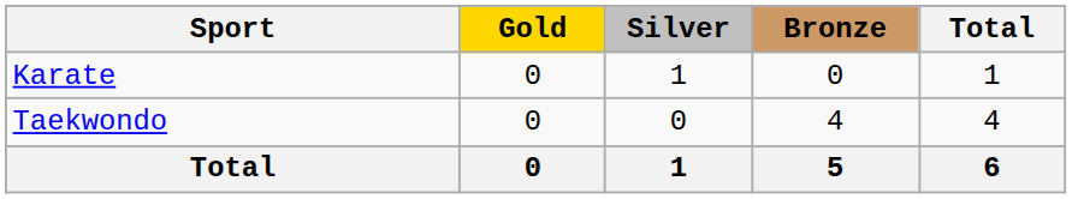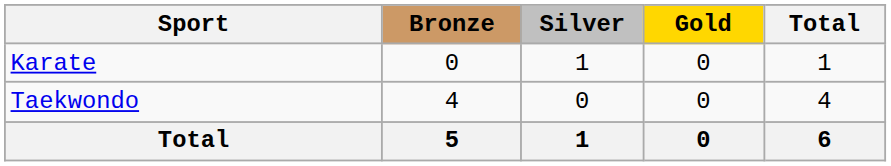 <table class="wikitable sortable" style="text-align:center;">
 <tr>
 <th width=200>Sport</th>
+<td bgcolor=#cc9966 width=70><strong>Bronze</strong></td>
+<td bgcolor=silver width=60><strong>Silver</strong></td>
 <td bgcolor=gold width=60><strong>Gold</strong></td>
-<td bgcolor=silver width=60><strong>Silver</strong></td>
-<td bgcolor=#cc9966 width=70><strong>Bronze</strong></td>
 <th width=60>Total</th>
 </tr>
 <tr>
 <td align=left> <a href='#'>Karate</a></td>
 <td>0</td>
 <td>1</td>
 <td>0</td>
 <td>1</td>
 </tr>
 <tr>
 <td align=left> <a href='#'>Taekwondo</a></td>
+<td>4</td>
 <td>0</td>
 <td>0</td>
-<td>4</td>
 <td>4</td>
 </tr>
 <tr>
 <th>Total</th>
+<th>5</th>
+<th>1</th>
 <th>0</th>
-<th>1</th>
-<th>5</th>
 <th>6</th>
 </tr>
 </table>
